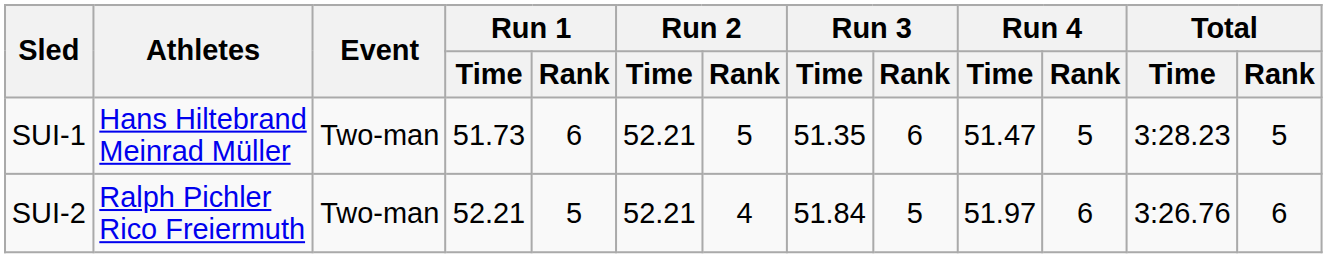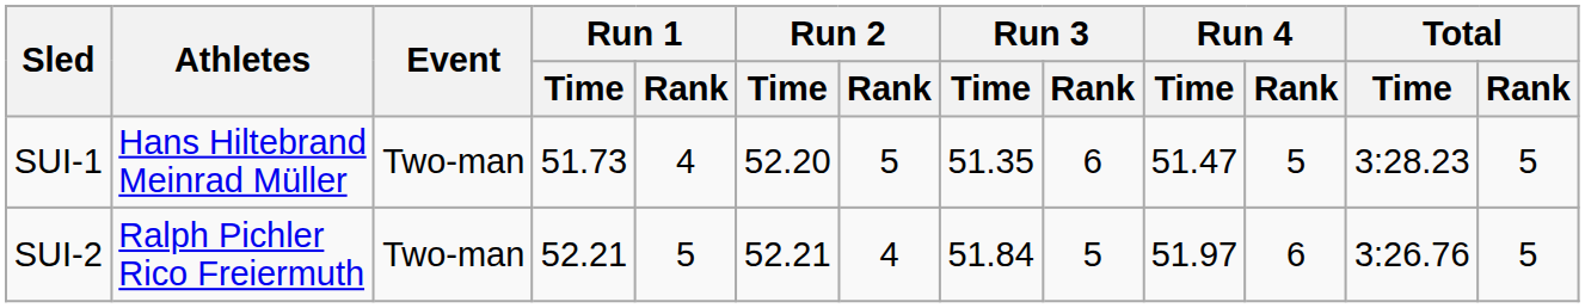 <table class="wikitable" border="1" style="font-size:90%">
 <tr>
 <th rowspan="2">Sled</th>
 <th rowspan="2">Athletes</th>
 <th rowspan="2">Event</th>
 <th colspan="2">Run 1</th>
 <th colspan="2">Run 2</th>
 <th colspan="2">Run 3</th>
 <th colspan="2">Run 4</th>
 <th colspan="2">Total</th>
 </tr>
 <tr>
 <th>Time</th>
 <th>Rank</th>
 <th>Time</th>
 <th>Rank</th>
 <th>Time</th>
 <th>Rank</th>
 <th>Time</th>
 <th>Rank</th>
 <th>Time</th>
 <th>Rank</th>
 </tr>
 <tr>
 <td align="center">SUI-1</td>
 <td><a href='#'>Hans Hiltebrand</a><br><a href='#'>Meinrad Müller</a></td>
 <td>Two-man</td>
 <td align="center">51.73</td>
-<td align="center">6</td>
-<td align="center">52.21</td>
+<td align="center">4</td>
+<td align="center">52.20</td>
 <td align="center">5</td>
 <td align="center">51.35</td>
 <td align="center">6</td>
 <td align="center">51.47</td>
 <td align="center">5</td>
 <td align="center">3:28.23</td>
 <td align="center">5</td>
 </tr>
 <tr>
 <td align="center">SUI-2</td>
 <td><a href='#'>Ralph Pichler</a><br><a href='#'>Rico Freiermuth</a></td>
 <td>Two-man</td>
 <td align="center">52.21</td>
 <td align="center">5</td>
 <td align="center">52.21</td>
 <td align="center">4</td>
 <td align="center">51.84</td>
 <td align="center">5</td>
 <td align="center">51.97</td>
 <td align="center">6</td>
 <td align="center">3:26.76</td>
-<td align="center">6</td>
+<td align="center">5</td>
 </tr>
 </table>
